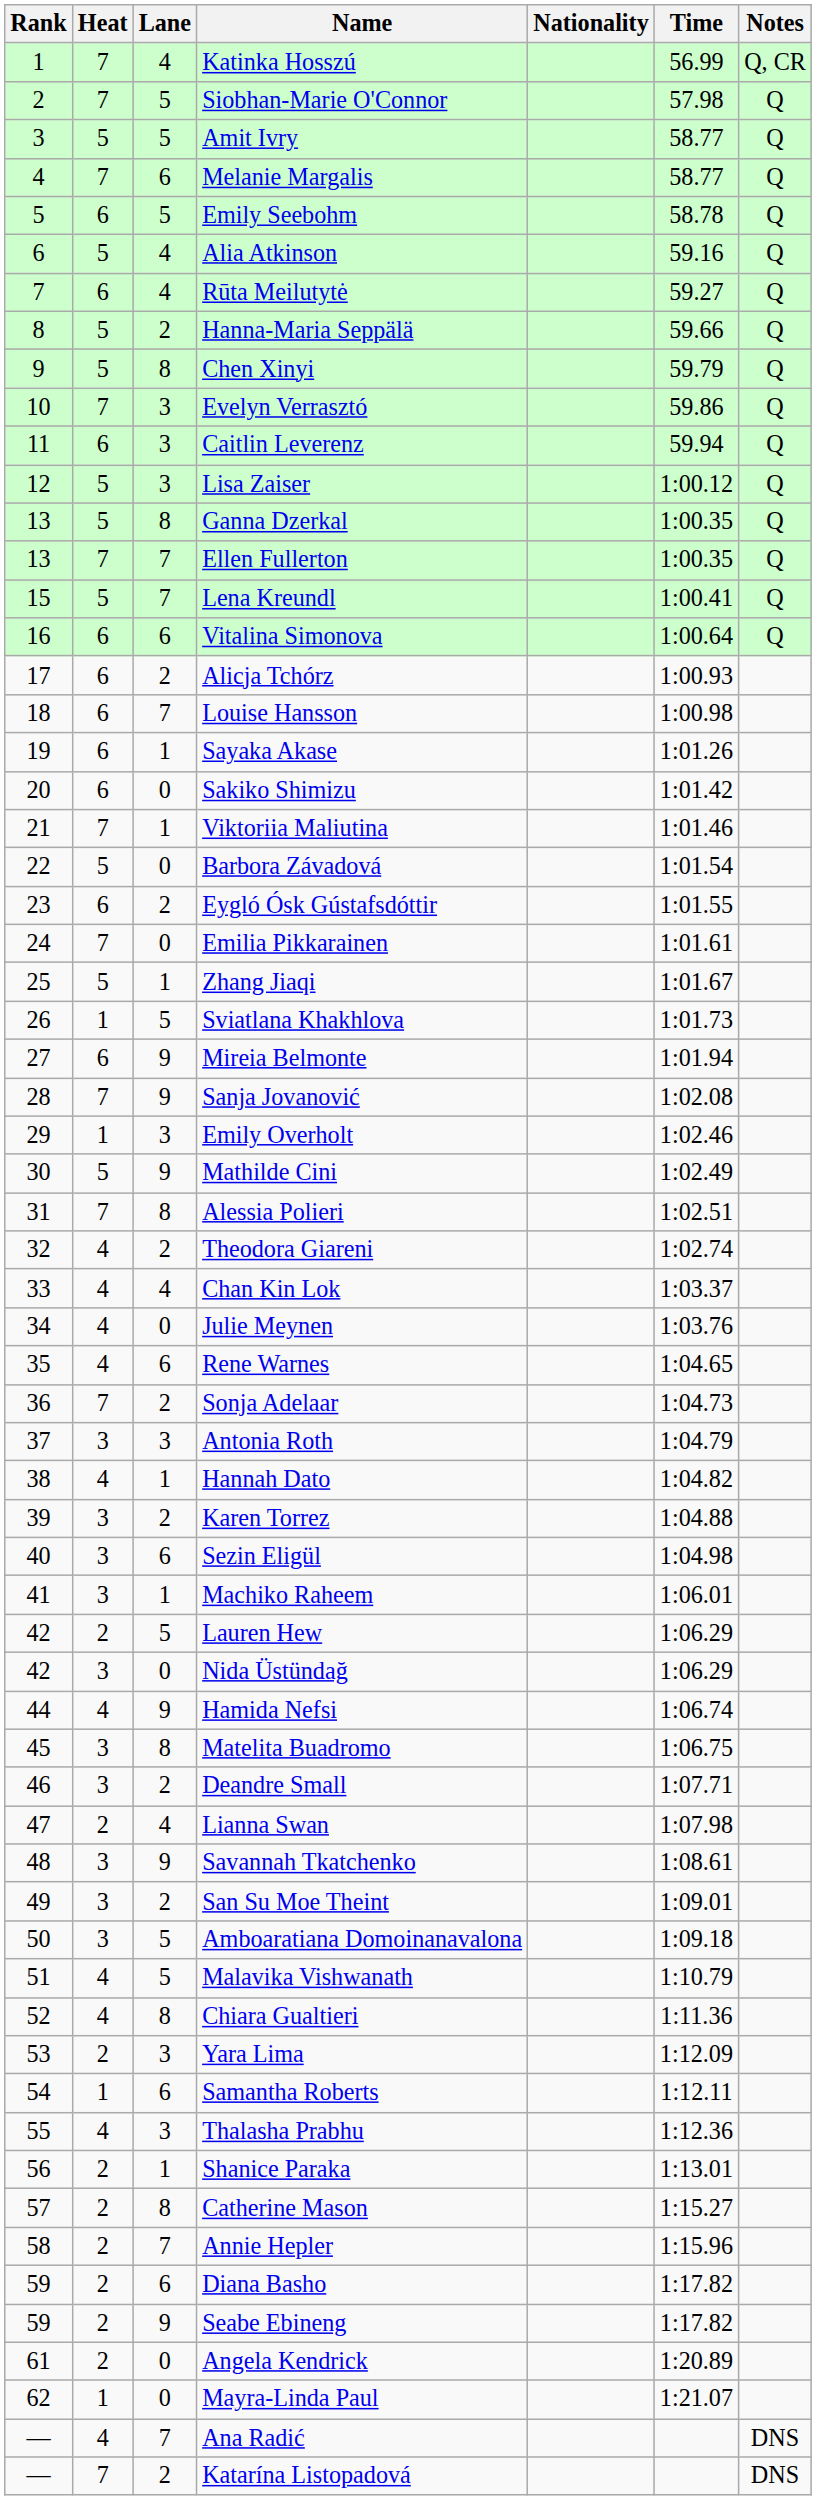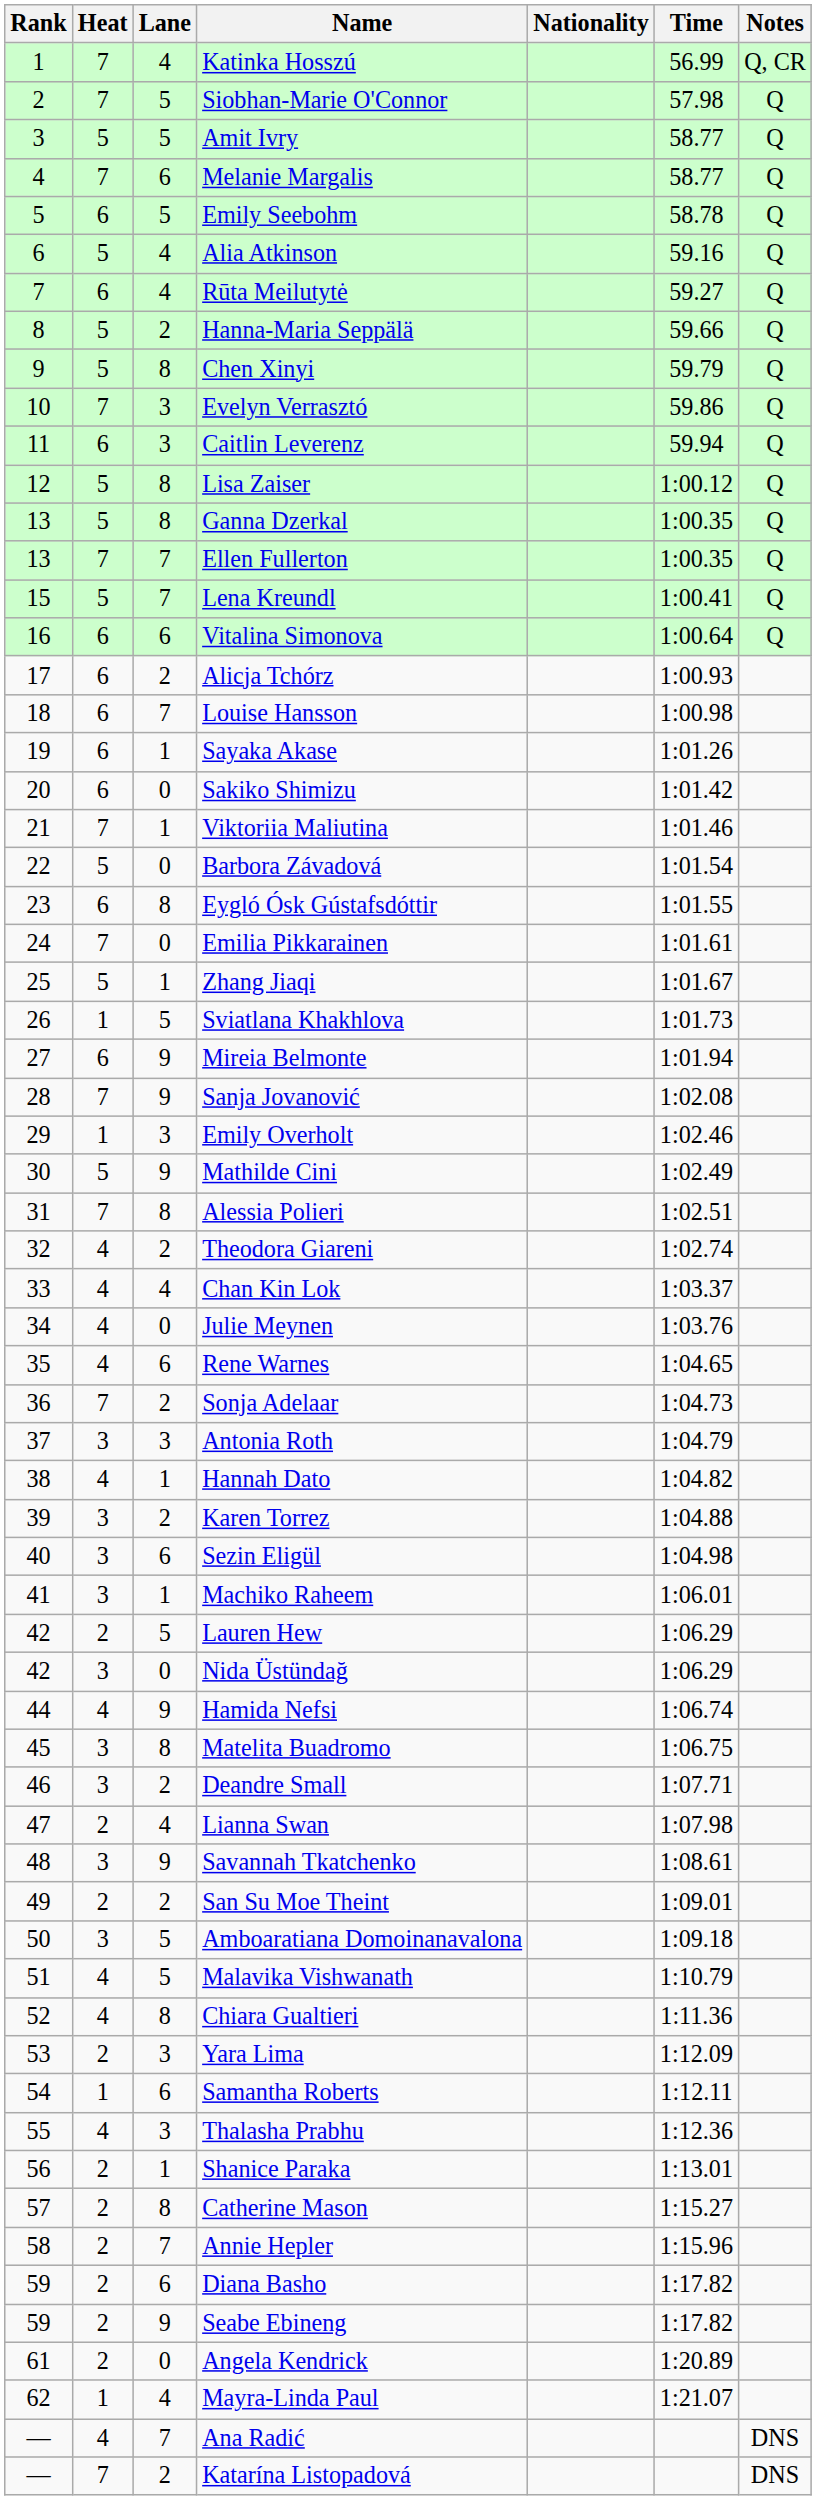 <table class="wikitable sortable" style="text-align:center">
 <tr>
 <th>Rank</th>
 <th>Heat</th>
 <th>Lane</th>
 <th>Name</th>
 <th>Nationality</th>
 <th>Time</th>
 <th>Notes</th>
 </tr>
 <tr bgcolor=ccffcc>
 <td>1</td>
 <td>7</td>
 <td>4</td>
 <td align=left><a href='#'>Katinka Hosszú</a></td>
 <td align=left></td>
 <td>56.99</td>
 <td>Q, CR</td>
 </tr>
 <tr bgcolor=ccffcc>
 <td>2</td>
 <td>7</td>
 <td>5</td>
 <td align=left><a href='#'>Siobhan-Marie O'Connor</a></td>
 <td align=left></td>
 <td>57.98</td>
 <td>Q</td>
 </tr>
 <tr bgcolor=ccffcc>
 <td>3</td>
 <td>5</td>
 <td>5</td>
 <td align=left><a href='#'>Amit Ivry</a></td>
 <td align=left></td>
 <td>58.77</td>
 <td>Q</td>
 </tr>
 <tr bgcolor=ccffcc>
 <td>4</td>
 <td>7</td>
 <td>6</td>
 <td align=left><a href='#'>Melanie Margalis</a></td>
 <td align=left></td>
 <td>58.77</td>
 <td>Q</td>
 </tr>
 <tr bgcolor=ccffcc>
 <td>5</td>
 <td>6</td>
 <td>5</td>
 <td align=left><a href='#'>Emily Seebohm</a></td>
 <td align=left></td>
 <td>58.78</td>
 <td>Q</td>
 </tr>
 <tr bgcolor=ccffcc>
 <td>6</td>
 <td>5</td>
 <td>4</td>
 <td align=left><a href='#'>Alia Atkinson</a></td>
 <td align=left></td>
 <td>59.16</td>
 <td>Q</td>
 </tr>
 <tr bgcolor=ccffcc>
 <td>7</td>
 <td>6</td>
 <td>4</td>
 <td align=left><a href='#'>Rūta Meilutytė</a></td>
 <td align=left></td>
 <td>59.27</td>
 <td>Q</td>
 </tr>
 <tr bgcolor=ccffcc>
 <td>8</td>
 <td>5</td>
 <td>2</td>
 <td align=left><a href='#'>Hanna-Maria Seppälä</a></td>
 <td align=left></td>
 <td>59.66</td>
 <td>Q</td>
 </tr>
 <tr bgcolor=ccffcc>
 <td>9</td>
 <td>5</td>
 <td>8</td>
 <td align=left><a href='#'>Chen Xinyi</a></td>
 <td align=left></td>
 <td>59.79</td>
 <td>Q</td>
 </tr>
 <tr bgcolor=ccffcc>
 <td>10</td>
 <td>7</td>
 <td>3</td>
 <td align=left><a href='#'>Evelyn Verrasztó</a></td>
 <td align=left></td>
 <td>59.86</td>
 <td>Q</td>
 </tr>
 <tr bgcolor=ccffcc>
 <td>11</td>
 <td>6</td>
 <td>3</td>
 <td align=left><a href='#'>Caitlin Leverenz</a></td>
 <td align=left></td>
 <td>59.94</td>
 <td>Q</td>
 </tr>
 <tr bgcolor=ccffcc>
 <td>12</td>
 <td>5</td>
-<td>3</td>
+<td>8</td>
 <td align=left><a href='#'>Lisa Zaiser</a></td>
 <td align=left></td>
 <td>1:00.12</td>
 <td>Q</td>
 </tr>
 <tr bgcolor=ccffcc>
 <td>13</td>
 <td>5</td>
 <td>8</td>
 <td align=left><a href='#'>Ganna Dzerkal</a></td>
 <td align=left></td>
 <td>1:00.35</td>
 <td>Q</td>
 </tr>
 <tr bgcolor=ccffcc>
 <td>13</td>
 <td>7</td>
 <td>7</td>
 <td align=left><a href='#'>Ellen Fullerton</a></td>
 <td align=left></td>
 <td>1:00.35</td>
 <td>Q</td>
 </tr>
 <tr bgcolor=ccffcc>
 <td>15</td>
 <td>5</td>
 <td>7</td>
 <td align=left><a href='#'>Lena Kreundl</a></td>
 <td align=left></td>
 <td>1:00.41</td>
 <td>Q</td>
 </tr>
 <tr bgcolor=ccffcc>
 <td>16</td>
 <td>6</td>
 <td>6</td>
 <td align=left><a href='#'>Vitalina Simonova</a></td>
 <td align=left></td>
 <td>1:00.64</td>
 <td>Q</td>
 </tr>
 <tr>
 <td>17</td>
 <td>6</td>
 <td>2</td>
 <td align=left><a href='#'>Alicja Tchórz</a></td>
 <td align=left></td>
 <td>1:00.93</td>
 <td></td>
 </tr>
 <tr>
 <td>18</td>
 <td>6</td>
 <td>7</td>
 <td align=left><a href='#'>Louise Hansson</a></td>
 <td align=left></td>
 <td>1:00.98</td>
 <td></td>
 </tr>
 <tr>
 <td>19</td>
 <td>6</td>
 <td>1</td>
 <td align=left><a href='#'>Sayaka Akase</a></td>
 <td align=left></td>
 <td>1:01.26</td>
 <td></td>
 </tr>
 <tr>
 <td>20</td>
 <td>6</td>
 <td>0</td>
 <td align=left><a href='#'>Sakiko Shimizu</a></td>
 <td align=left></td>
 <td>1:01.42</td>
 <td></td>
 </tr>
 <tr>
 <td>21</td>
 <td>7</td>
 <td>1</td>
 <td align=left><a href='#'>Viktoriia Maliutina</a></td>
 <td align=left></td>
 <td>1:01.46</td>
 <td></td>
 </tr>
 <tr>
 <td>22</td>
 <td>5</td>
 <td>0</td>
 <td align=left><a href='#'>Barbora Závadová</a></td>
 <td align=left></td>
 <td>1:01.54</td>
 <td></td>
 </tr>
 <tr>
 <td>23</td>
 <td>6</td>
-<td>2</td>
+<td>8</td>
 <td align=left><a href='#'>Eygló Ósk Gústafsdóttir</a></td>
 <td align=left></td>
 <td>1:01.55</td>
 <td></td>
 </tr>
 <tr>
 <td>24</td>
 <td>7</td>
 <td>0</td>
 <td align=left><a href='#'>Emilia Pikkarainen</a></td>
 <td align=left></td>
 <td>1:01.61</td>
 <td></td>
 </tr>
 <tr>
 <td>25</td>
 <td>5</td>
 <td>1</td>
 <td align=left><a href='#'>Zhang Jiaqi</a></td>
 <td align=left></td>
 <td>1:01.67</td>
 <td></td>
 </tr>
 <tr>
 <td>26</td>
 <td>1</td>
 <td>5</td>
 <td align=left><a href='#'>Sviatlana Khakhlova</a></td>
 <td align=left></td>
 <td>1:01.73</td>
 <td></td>
 </tr>
 <tr>
 <td>27</td>
 <td>6</td>
 <td>9</td>
 <td align=left><a href='#'>Mireia Belmonte</a></td>
 <td align=left></td>
 <td>1:01.94</td>
 <td></td>
 </tr>
 <tr>
 <td>28</td>
 <td>7</td>
 <td>9</td>
 <td align=left><a href='#'>Sanja Jovanović</a></td>
 <td align=left></td>
 <td>1:02.08</td>
 <td></td>
 </tr>
 <tr>
 <td>29</td>
 <td>1</td>
 <td>3</td>
 <td align=left><a href='#'>Emily Overholt</a></td>
 <td align=left></td>
 <td>1:02.46</td>
 <td></td>
 </tr>
 <tr>
 <td>30</td>
 <td>5</td>
 <td>9</td>
 <td align=left><a href='#'>Mathilde Cini</a></td>
 <td align=left></td>
 <td>1:02.49</td>
 <td></td>
 </tr>
 <tr>
 <td>31</td>
 <td>7</td>
 <td>8</td>
 <td align=left><a href='#'>Alessia Polieri</a></td>
 <td align=left></td>
 <td>1:02.51</td>
 <td></td>
 </tr>
 <tr>
 <td>32</td>
 <td>4</td>
 <td>2</td>
 <td align=left><a href='#'>Theodora Giareni</a></td>
 <td align=left></td>
 <td>1:02.74</td>
 <td></td>
 </tr>
 <tr>
 <td>33</td>
 <td>4</td>
 <td>4</td>
 <td align=left><a href='#'>Chan Kin Lok</a></td>
 <td align=left></td>
 <td>1:03.37</td>
 <td></td>
 </tr>
 <tr>
 <td>34</td>
 <td>4</td>
 <td>0</td>
 <td align=left><a href='#'>Julie Meynen</a></td>
 <td align=left></td>
 <td>1:03.76</td>
 <td></td>
 </tr>
 <tr>
 <td>35</td>
 <td>4</td>
 <td>6</td>
 <td align=left><a href='#'>Rene Warnes</a></td>
 <td align=left></td>
 <td>1:04.65</td>
 <td></td>
 </tr>
 <tr>
 <td>36</td>
 <td>7</td>
 <td>2</td>
 <td align=left><a href='#'>Sonja Adelaar</a></td>
 <td align=left></td>
 <td>1:04.73</td>
 <td></td>
 </tr>
 <tr>
 <td>37</td>
 <td>3</td>
 <td>3</td>
 <td align=left><a href='#'>Antonia Roth</a></td>
 <td align=left></td>
 <td>1:04.79</td>
 <td></td>
 </tr>
 <tr>
 <td>38</td>
 <td>4</td>
 <td>1</td>
 <td align=left><a href='#'>Hannah Dato</a></td>
 <td align=left></td>
 <td>1:04.82</td>
 <td></td>
 </tr>
 <tr>
 <td>39</td>
 <td>3</td>
 <td>2</td>
 <td align=left><a href='#'>Karen Torrez</a></td>
 <td align=left></td>
 <td>1:04.88</td>
 <td></td>
 </tr>
 <tr>
 <td>40</td>
 <td>3</td>
 <td>6</td>
 <td align=left><a href='#'>Sezin Eligül</a></td>
 <td align=left></td>
 <td>1:04.98</td>
 <td></td>
 </tr>
 <tr>
 <td>41</td>
 <td>3</td>
 <td>1</td>
 <td align=left><a href='#'>Machiko Raheem</a></td>
 <td align=left></td>
 <td>1:06.01</td>
 <td></td>
 </tr>
 <tr>
 <td>42</td>
 <td>2</td>
 <td>5</td>
 <td align=left><a href='#'>Lauren Hew</a></td>
 <td align=left></td>
 <td>1:06.29</td>
 <td></td>
 </tr>
 <tr>
 <td>42</td>
 <td>3</td>
 <td>0</td>
 <td align=left><a href='#'>Nida Üstündağ</a></td>
 <td align=left></td>
 <td>1:06.29</td>
 <td></td>
 </tr>
 <tr>
 <td>44</td>
 <td>4</td>
 <td>9</td>
 <td align=left><a href='#'>Hamida Nefsi</a></td>
 <td align=left></td>
 <td>1:06.74</td>
 <td></td>
 </tr>
 <tr>
 <td>45</td>
 <td>3</td>
 <td>8</td>
 <td align=left><a href='#'>Matelita Buadromo</a></td>
 <td align=left></td>
 <td>1:06.75</td>
 <td></td>
 </tr>
 <tr>
 <td>46</td>
 <td>3</td>
 <td>2</td>
 <td align=left><a href='#'>Deandre Small</a></td>
 <td align=left></td>
 <td>1:07.71</td>
 <td></td>
 </tr>
 <tr>
 <td>47</td>
 <td>2</td>
 <td>4</td>
 <td align=left><a href='#'>Lianna Swan</a></td>
 <td align=left></td>
 <td>1:07.98</td>
 <td></td>
 </tr>
 <tr>
 <td>48</td>
 <td>3</td>
 <td>9</td>
 <td align=left><a href='#'>Savannah Tkatchenko</a></td>
 <td align=left></td>
 <td>1:08.61</td>
 <td></td>
 </tr>
 <tr>
 <td>49</td>
-<td>3</td>
+<td>2</td>
 <td>2</td>
 <td align=left><a href='#'>San Su Moe Theint</a></td>
 <td align=left></td>
 <td>1:09.01</td>
 <td></td>
 </tr>
 <tr>
 <td>50</td>
 <td>3</td>
 <td>5</td>
 <td align=left><a href='#'>Amboaratiana Domoinanavalona</a></td>
 <td align=left></td>
 <td>1:09.18</td>
 <td></td>
 </tr>
 <tr>
 <td>51</td>
 <td>4</td>
 <td>5</td>
 <td align=left><a href='#'>Malavika Vishwanath</a></td>
 <td align=left></td>
 <td>1:10.79</td>
 <td></td>
 </tr>
 <tr>
 <td>52</td>
 <td>4</td>
 <td>8</td>
 <td align=left><a href='#'>Chiara Gualtieri</a></td>
 <td align=left></td>
 <td>1:11.36</td>
 <td></td>
 </tr>
 <tr>
 <td>53</td>
 <td>2</td>
 <td>3</td>
 <td align=left><a href='#'>Yara Lima</a></td>
 <td align=left></td>
 <td>1:12.09</td>
 <td></td>
 </tr>
 <tr>
 <td>54</td>
 <td>1</td>
 <td>6</td>
 <td align=left><a href='#'>Samantha Roberts</a></td>
 <td align=left></td>
 <td>1:12.11</td>
 <td></td>
 </tr>
 <tr>
 <td>55</td>
 <td>4</td>
 <td>3</td>
 <td align=left><a href='#'>Thalasha Prabhu</a></td>
 <td align=left></td>
 <td>1:12.36</td>
 <td></td>
 </tr>
 <tr>
 <td>56</td>
 <td>2</td>
 <td>1</td>
 <td align=left><a href='#'>Shanice Paraka</a></td>
 <td align=left></td>
 <td>1:13.01</td>
 <td></td>
 </tr>
 <tr>
 <td>57</td>
 <td>2</td>
 <td>8</td>
 <td align=left><a href='#'>Catherine Mason</a></td>
 <td align=left></td>
 <td>1:15.27</td>
 <td></td>
 </tr>
 <tr>
 <td>58</td>
 <td>2</td>
 <td>7</td>
 <td align=left><a href='#'>Annie Hepler</a></td>
 <td align=left></td>
 <td>1:15.96</td>
 <td></td>
 </tr>
 <tr>
 <td>59</td>
 <td>2</td>
 <td>6</td>
 <td align=left><a href='#'>Diana Basho</a></td>
 <td align=left></td>
 <td>1:17.82</td>
 <td></td>
 </tr>
 <tr>
 <td>59</td>
 <td>2</td>
 <td>9</td>
 <td align=left><a href='#'>Seabe Ebineng</a></td>
 <td align=left></td>
 <td>1:17.82</td>
 <td></td>
 </tr>
 <tr>
 <td>61</td>
 <td>2</td>
 <td>0</td>
 <td align=left><a href='#'>Angela Kendrick</a></td>
 <td align=left></td>
 <td>1:20.89</td>
 <td></td>
 </tr>
 <tr>
 <td>62</td>
 <td>1</td>
-<td>0</td>
+<td>4</td>
 <td align=left><a href='#'>Mayra-Linda Paul</a></td>
 <td align=left></td>
 <td>1:21.07</td>
 <td></td>
 </tr>
 <tr>
 <td>—</td>
 <td>4</td>
 <td>7</td>
 <td align=left><a href='#'>Ana Radić</a></td>
 <td align=left></td>
 <td></td>
 <td>DNS</td>
 </tr>
 <tr>
 <td>—</td>
 <td>7</td>
 <td>2</td>
 <td align=left><a href='#'>Katarína Listopadová</a></td>
 <td align=left></td>
 <td></td>
 <td>DNS</td>
 </tr>
 </table>
